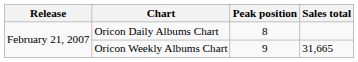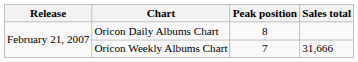 <table class="wikitable">
 <tr>
 <th>Release</th>
 <th>Chart</th>
 <th>Peak position</th>
 <th>Sales total</th>
 </tr>
 <tr>
 <td rowspan="2">February 21, 2007</td>
 <td>Oricon Daily Albums Chart</td>
 <td align="center">8</td>
 <td></td>
 </tr>
 <tr>
 <td>Oricon Weekly Albums Chart</td>
-<td align="center">9</td>
-<td>31,665</td>
+<td align="center">7</td>
+<td>31,666</td>
 </tr>
 </table>
